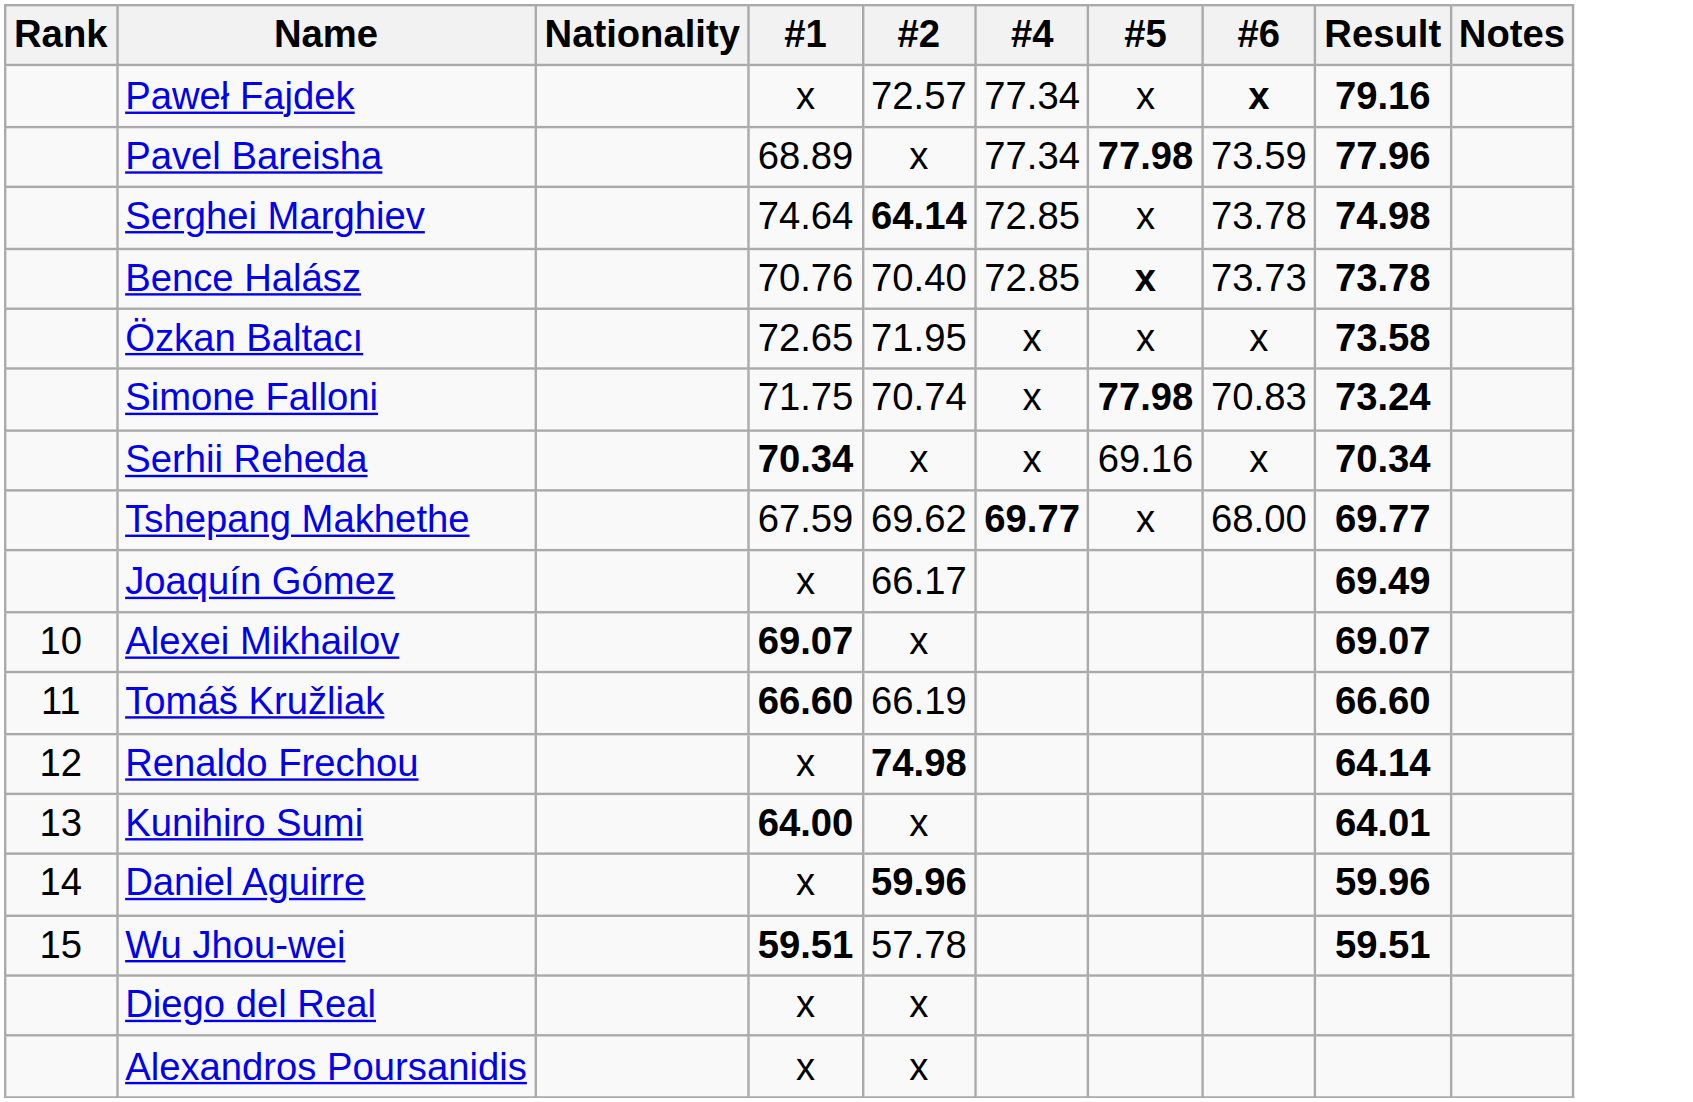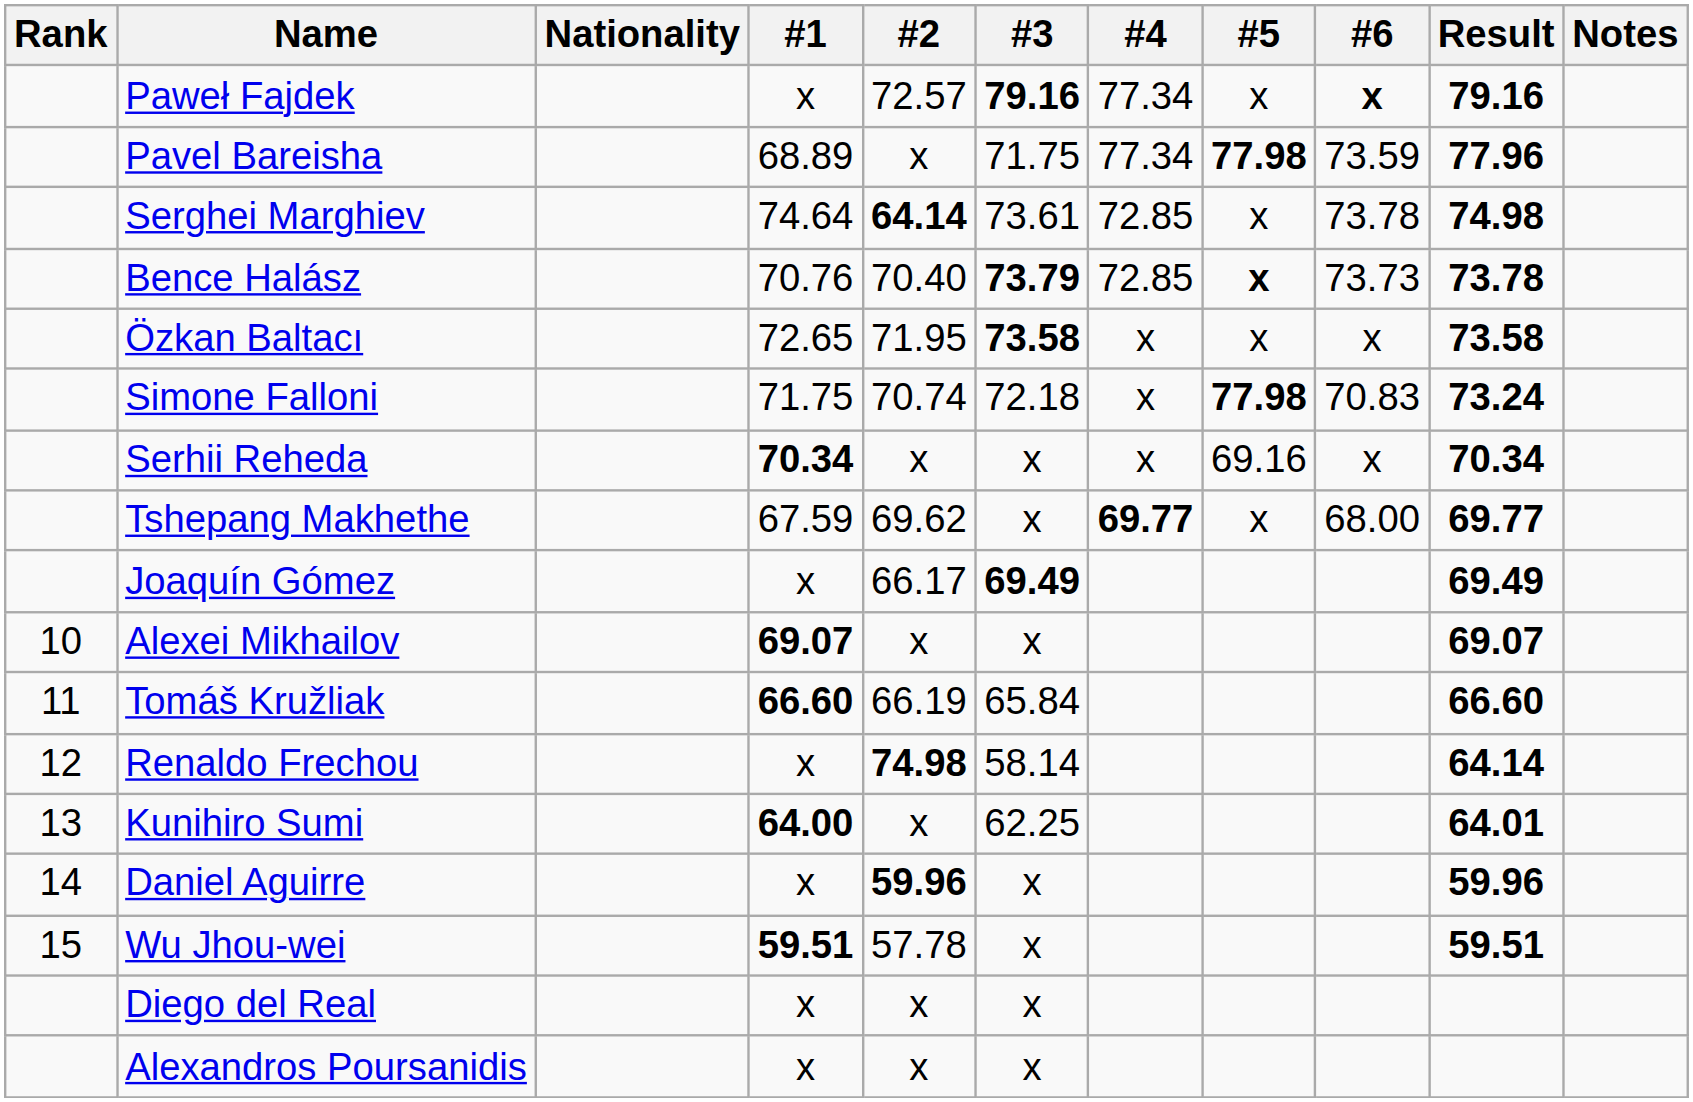 <table class="wikitable sortable" style="text-align:center">
 <tr>
 <th>Rank</th>
 <th>Name</th>
 <th>Nationality</th>
 <th>#1</th>
 <th>#2</th>
+<th>#3</th>
 <th>#4</th>
 <th>#5</th>
 <th>#6</th>
 <th>Result</th>
 <th>Notes</th>
 </tr>
 <tr>
 <td></td>
 <td align=left><a href='#'>Paweł Fajdek</a></td>
 <td align=left></td>
 <td>x</td>
 <td>72.57</td>
+<td><strong>79.16</strong></td>
 <td>77.34</td>
 <td>x</td>
 <td><strong>x</strong></td>
 <td><strong>79.16</strong></td>
 <td></td>
 </tr>
 <tr>
 <td></td>
 <td align=left><a href='#'>Pavel Bareisha</a></td>
 <td align=left></td>
 <td>68.89</td>
 <td>x</td>
+<td>71.75</td>
 <td>77.34</td>
 <td><strong>77.98</strong></td>
 <td>73.59</td>
 <td><strong>77.96</strong></td>
 <td></td>
 </tr>
 <tr>
 <td></td>
 <td align=left><a href='#'>Serghei Marghiev</a></td>
 <td align=left></td>
 <td>74.64</td>
 <td><strong>64.14</strong></td>
+<td>73.61</td>
 <td>72.85</td>
 <td>x</td>
 <td>73.78</td>
 <td><strong>74.98</strong></td>
 <td></td>
 </tr>
 <tr>
 <td></td>
 <td align=left><a href='#'>Bence Halász</a></td>
 <td align=left></td>
 <td>70.76</td>
 <td>70.40</td>
+<td><strong>73.79</strong></td>
 <td>72.85</td>
 <td><strong>x</strong></td>
 <td>73.73</td>
 <td><strong>73.78</strong></td>
 <td></td>
 </tr>
 <tr>
 <td></td>
 <td align=left><a href='#'>Özkan Baltacı</a></td>
 <td align=left></td>
 <td>72.65</td>
 <td>71.95</td>
+<td><strong>73.58</strong></td>
 <td>x</td>
 <td>x</td>
 <td>x</td>
 <td><strong>73.58</strong></td>
 <td></td>
 </tr>
 <tr>
 <td></td>
 <td align=left><a href='#'>Simone Falloni</a></td>
 <td align=left></td>
 <td>71.75</td>
 <td>70.74</td>
+<td>72.18</td>
 <td>x</td>
 <td><strong>77.98</strong></td>
 <td>70.83</td>
 <td><strong>73.24</strong></td>
 <td></td>
 </tr>
 <tr>
 <td></td>
 <td align=left><a href='#'>Serhii Reheda</a></td>
 <td align=left></td>
 <td><strong>70.34</strong></td>
 <td>x</td>
 <td>x</td>
+<td>x</td>
 <td>69.16</td>
 <td>x</td>
 <td><strong>70.34</strong></td>
 <td></td>
 </tr>
 <tr>
 <td></td>
 <td align=left><a href='#'>Tshepang Makhethe</a></td>
 <td align=left></td>
 <td>67.59</td>
 <td>69.62</td>
+<td>x</td>
 <td><strong>69.77</strong></td>
 <td>x</td>
 <td>68.00</td>
 <td><strong>69.77</strong></td>
 <td></td>
 </tr>
 <tr>
 <td></td>
 <td align=left><a href='#'>Joaquín Gómez</a></td>
 <td align=left></td>
 <td>x</td>
 <td>66.17</td>
+<td><strong>69.49</strong></td>
 <td></td>
 <td></td>
 <td></td>
 <td><strong>69.49</strong></td>
 <td></td>
 </tr>
 <tr>
 <td>10</td>
 <td align=left><a href='#'>Alexei Mikhailov</a></td>
 <td align=left></td>
 <td><strong>69.07</strong></td>
+<td>x</td>
 <td>x</td>
 <td></td>
 <td></td>
 <td></td>
 <td><strong>69.07</strong></td>
 <td></td>
 </tr>
 <tr>
 <td>11</td>
 <td align=left><a href='#'>Tomáš Kružliak</a></td>
 <td align=left></td>
 <td><strong>66.60</strong></td>
 <td>66.19</td>
+<td>65.84</td>
 <td></td>
 <td></td>
 <td></td>
 <td><strong>66.60</strong></td>
 <td></td>
 </tr>
 <tr>
 <td>12</td>
 <td align=left><a href='#'>Renaldo Frechou</a></td>
 <td align=left></td>
 <td>x</td>
 <td><strong>74.98</strong></td>
+<td>58.14</td>
 <td></td>
 <td></td>
 <td></td>
 <td><strong>64.14</strong></td>
 <td></td>
 </tr>
 <tr>
 <td>13</td>
 <td align=left><a href='#'>Kunihiro Sumi</a></td>
 <td align=left></td>
 <td><strong>64.00</strong></td>
 <td>x</td>
+<td>62.25</td>
 <td></td>
 <td></td>
 <td></td>
 <td><strong>64.01</strong></td>
 <td></td>
 </tr>
 <tr>
 <td>14</td>
 <td align=left><a href='#'>Daniel Aguirre</a></td>
 <td align=left></td>
 <td>x</td>
 <td><strong>59.96</strong></td>
+<td>x</td>
 <td></td>
 <td></td>
 <td></td>
 <td><strong>59.96</strong></td>
 <td></td>
 </tr>
 <tr>
 <td>15</td>
 <td align=left><a href='#'>Wu Jhou-wei</a></td>
 <td align=left></td>
 <td><strong>59.51</strong></td>
 <td>57.78</td>
+<td>x</td>
 <td></td>
 <td></td>
 <td></td>
 <td><strong>59.51</strong></td>
 <td></td>
 </tr>
 <tr>
 <td></td>
 <td align=left><a href='#'>Diego del Real</a></td>
 <td align=left></td>
+<td>x</td>
 <td>x</td>
 <td>x</td>
 <td></td>
 <td></td>
 <td></td>
 <td><strong></strong></td>
 <td></td>
 </tr>
 <tr>
 <td></td>
 <td align=left><a href='#'>Alexandros Poursanidis</a></td>
 <td align=left></td>
 <td>x</td>
 <td>x</td>
+<td>x</td>
 <td></td>
 <td></td>
 <td></td>
 <td><strong></strong></td>
 <td></td>
 </tr>
 </table>
